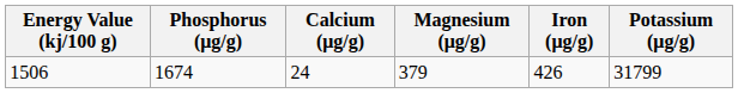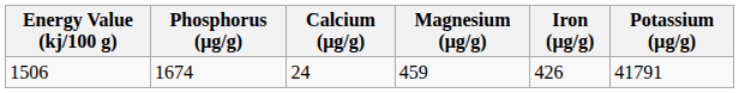 <table class="wikitable">
 <tr>
 <th>Energy Value (kj/100 g)</th>
 <th>Phosphorus (μg/g)</th>
 <th>Calcium (μg/g)</th>
 <th>Magnesium (μg/g)</th>
 <th>Iron (μg/g)</th>
 <th>Potassium (μg/g)</th>
 </tr>
 <tr>
 <td>1506</td>
 <td>1674</td>
 <td>24</td>
-<td>379</td>
+<td>459</td>
 <td>426</td>
-<td>31799</td>
+<td>41791</td>
 </tr>
 </table>
